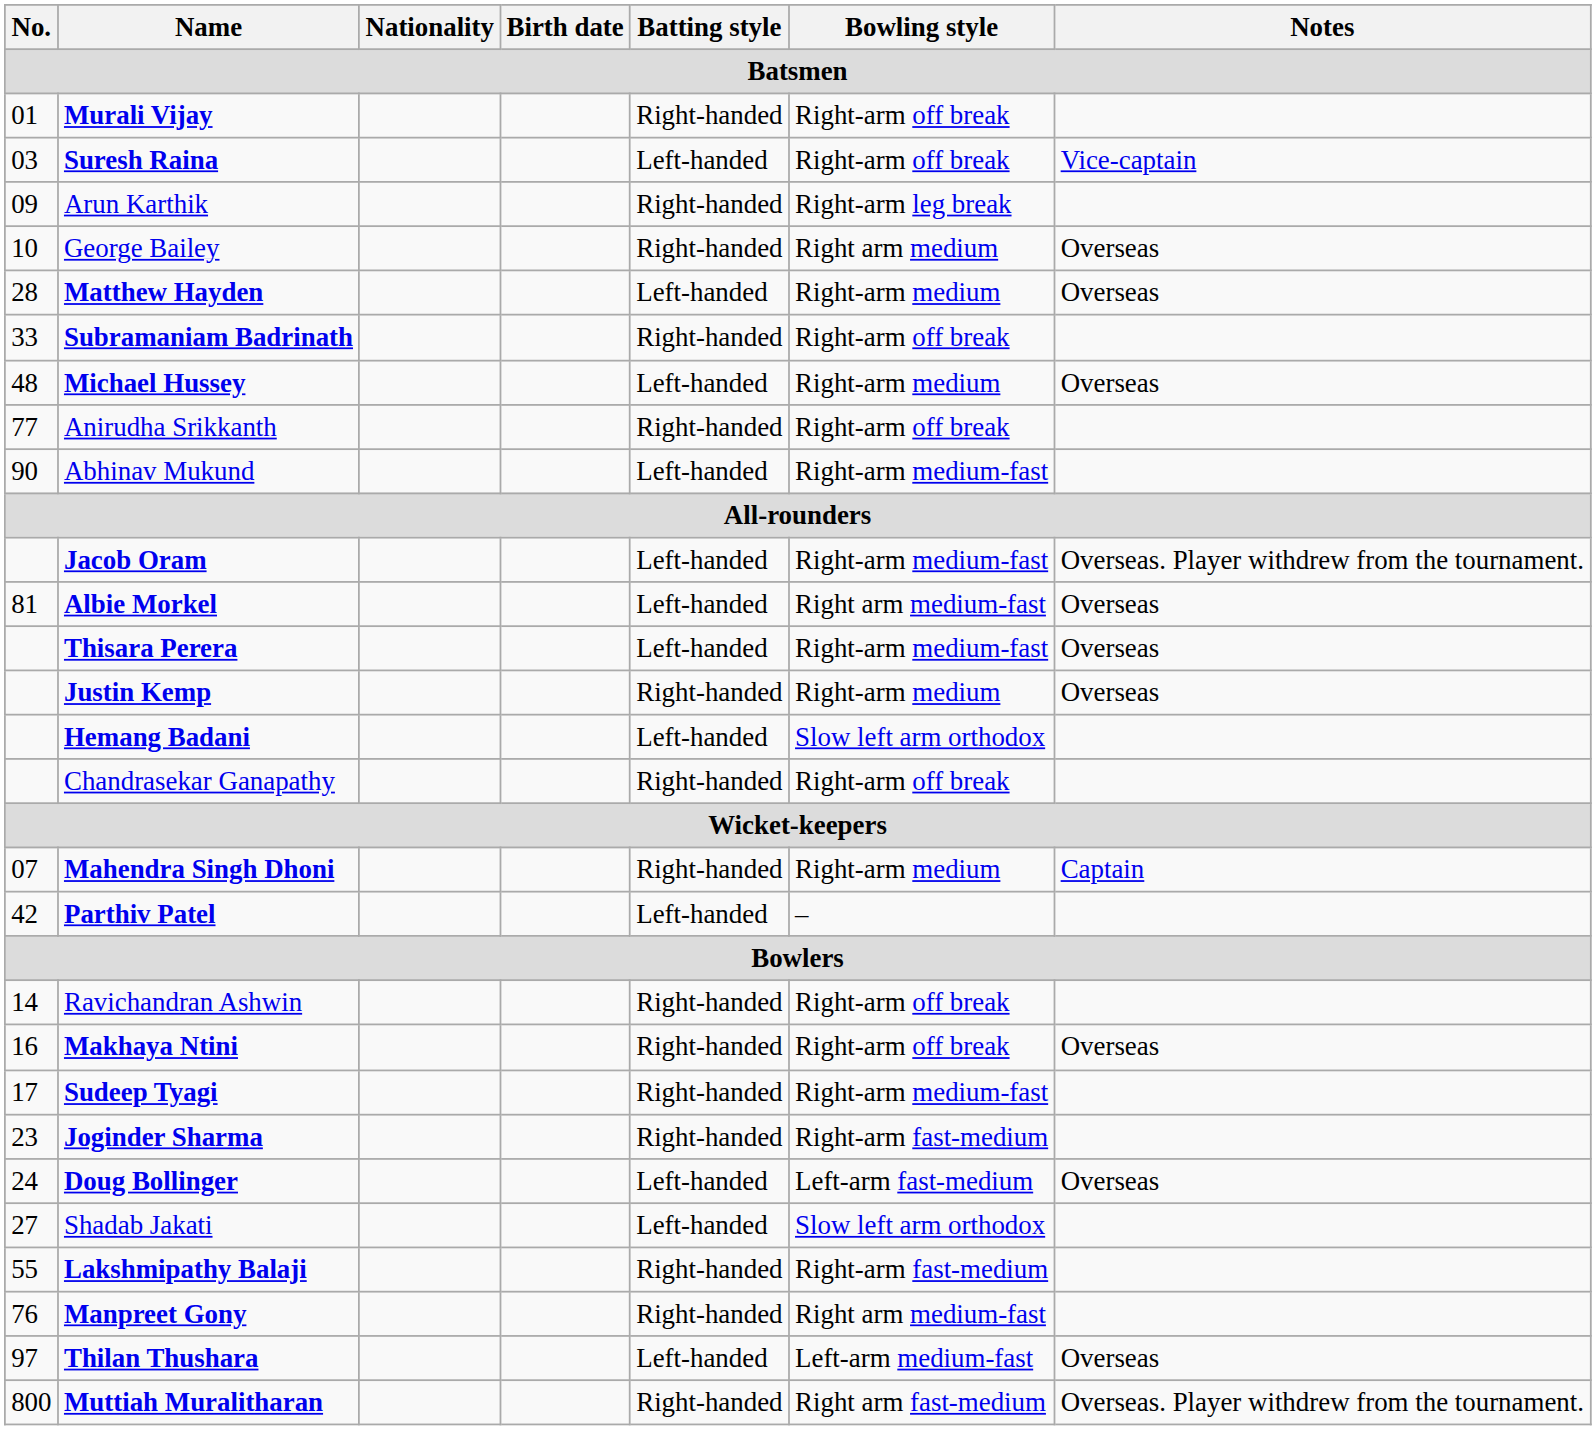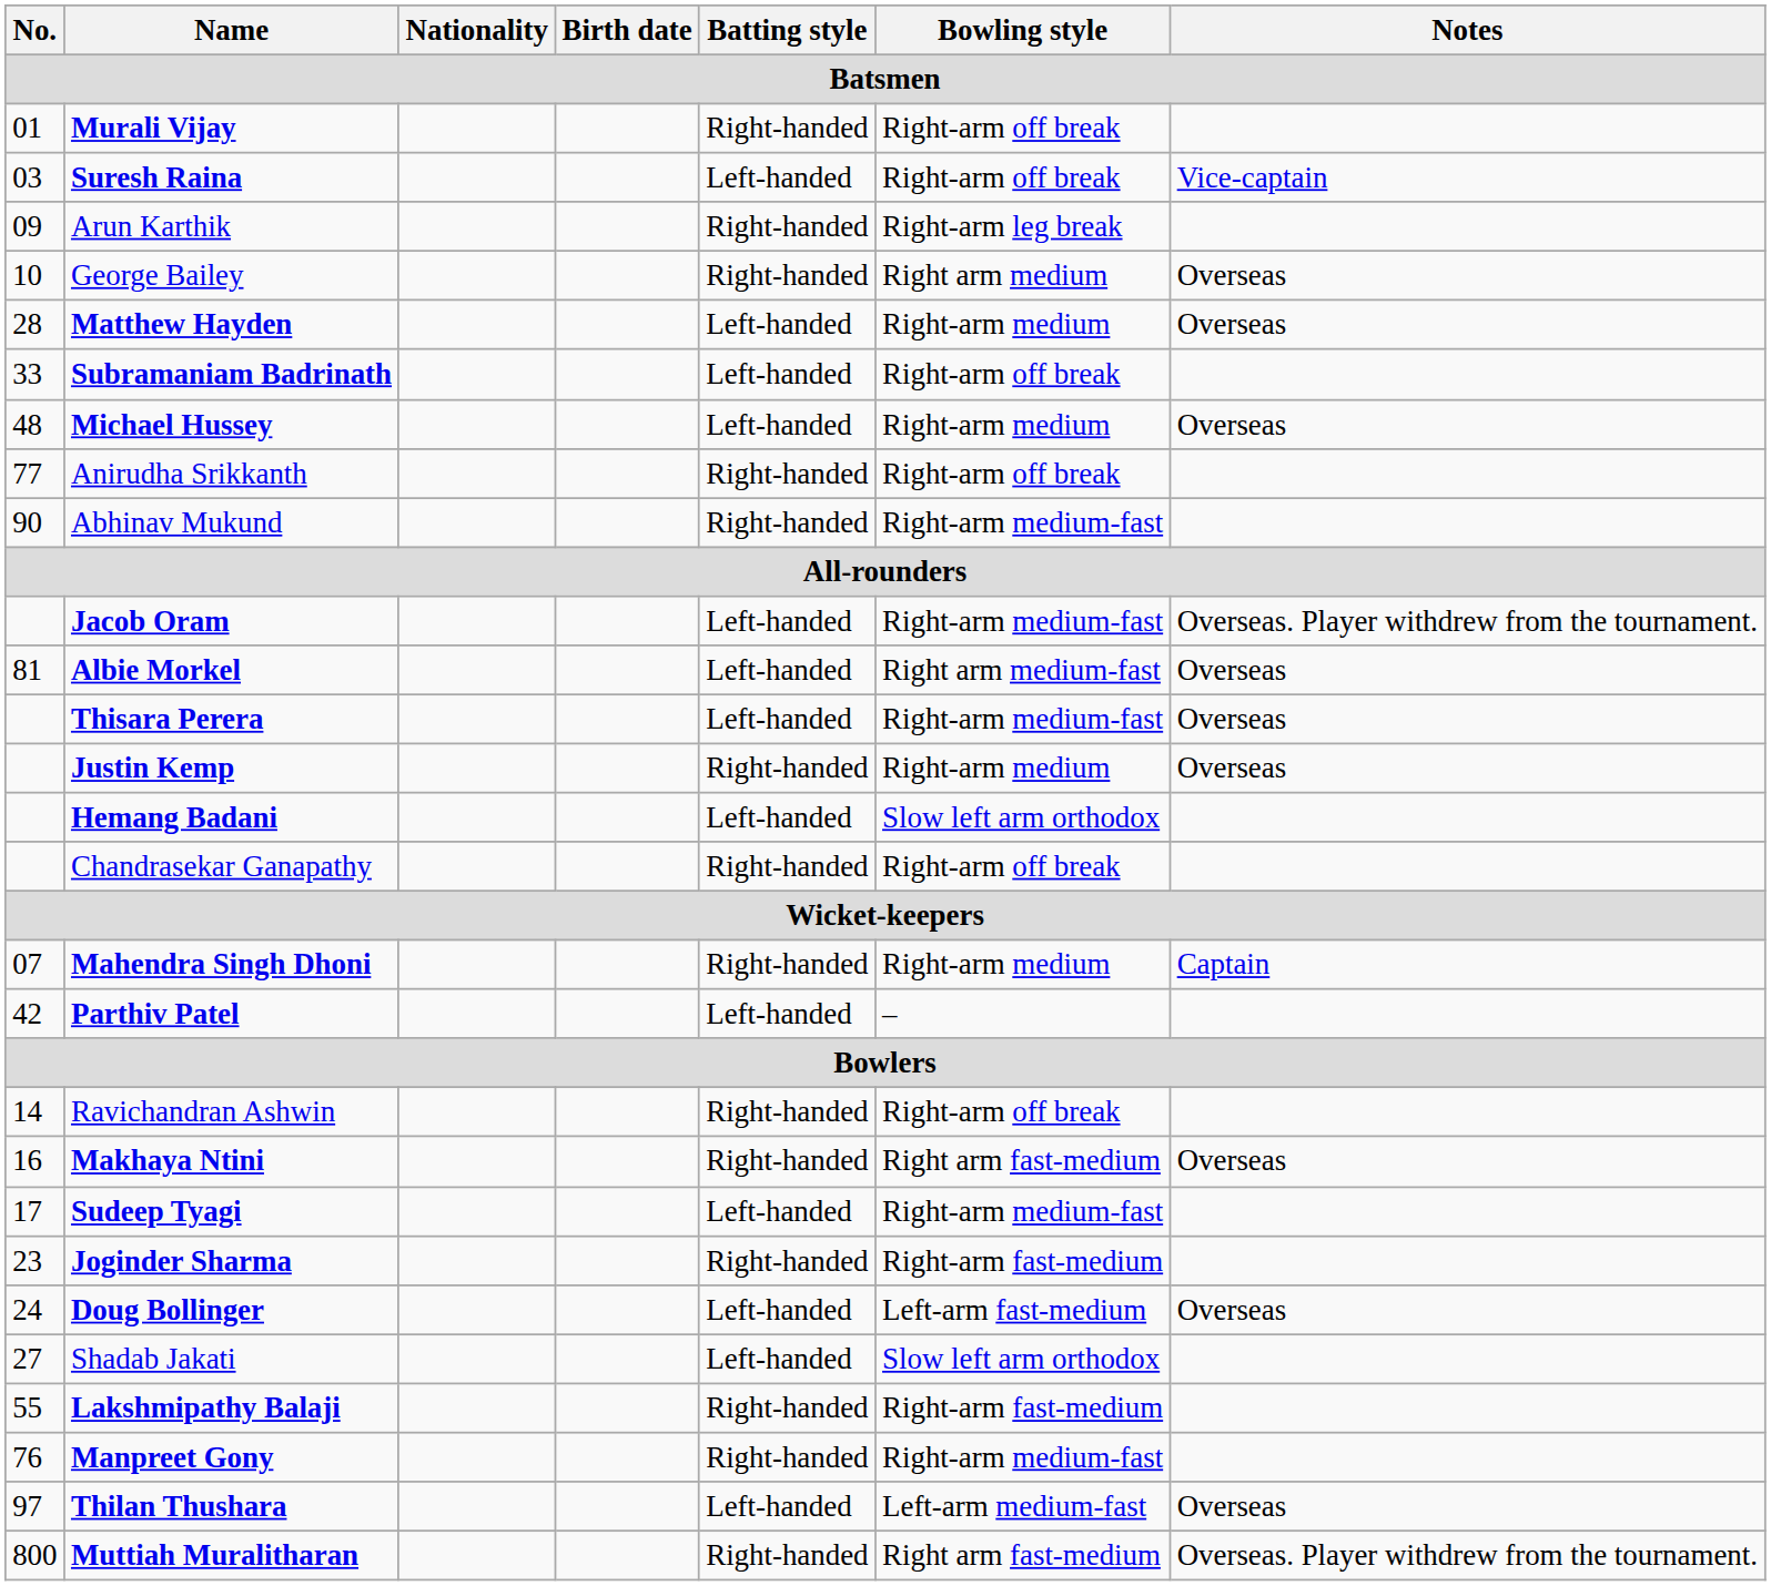 <table class="wikitable" style="font-size:95%">
 <tr>
 <th>No.</th>
 <th>Name</th>
 <th>Nationality</th>
 <th>Birth date</th>
 <th>Batting style</th>
 <th>Bowling style</th>
 <th>Notes</th>
 </tr>
 <tr>
 <th colspan="7" style="background: #DCDCDC" align=center>Batsmen</th>
 </tr>
 <tr>
 <td>01</td>
 <td><strong><a href='#'>Murali Vijay</a></strong></td>
 <td></td>
 <td></td>
 <td>Right-handed</td>
 <td>Right-arm <a href='#'>off break</a></td>
 <td></td>
 </tr>
 <tr>
 <td>03</td>
 <td><strong><a href='#'>Suresh Raina</a></strong></td>
 <td></td>
 <td></td>
 <td>Left-handed</td>
 <td>Right-arm <a href='#'>off break</a></td>
 <td><a href='#'>Vice-captain</a></td>
 </tr>
 <tr>
 <td>09</td>
 <td><a href='#'>Arun Karthik</a></td>
 <td></td>
 <td></td>
 <td>Right-handed</td>
 <td>Right-arm <a href='#'>leg break</a></td>
 <td></td>
 </tr>
 <tr>
 <td>10</td>
 <td><a href='#'>George Bailey</a></td>
 <td></td>
 <td></td>
 <td>Right-handed</td>
 <td>Right arm <a href='#'>medium</a></td>
 <td>Overseas</td>
 </tr>
 <tr>
 <td>28</td>
 <td><strong><a href='#'>Matthew Hayden</a></strong></td>
 <td></td>
 <td></td>
 <td>Left-handed</td>
 <td>Right-arm <a href='#'>medium</a></td>
 <td>Overseas</td>
 </tr>
 <tr>
 <td>33</td>
 <td><strong><a href='#'>Subramaniam Badrinath</a></strong></td>
 <td></td>
 <td></td>
-<td>Right-handed</td>
+<td>Left-handed</td>
 <td>Right-arm <a href='#'>off break</a></td>
 <td></td>
 </tr>
 <tr>
 <td>48</td>
 <td><strong><a href='#'>Michael Hussey</a></strong></td>
 <td></td>
 <td></td>
 <td>Left-handed</td>
 <td>Right-arm <a href='#'>medium</a></td>
 <td>Overseas</td>
 </tr>
 <tr>
 <td>77</td>
 <td><a href='#'>Anirudha Srikkanth</a></td>
 <td></td>
 <td></td>
 <td>Right-handed</td>
 <td>Right-arm <a href='#'>off break</a></td>
 <td></td>
 </tr>
 <tr>
 <td>90</td>
 <td><a href='#'>Abhinav Mukund</a></td>
 <td></td>
 <td></td>
-<td>Left-handed</td>
+<td>Right-handed</td>
 <td>Right-arm <a href='#'>medium-fast</a></td>
 <td></td>
 </tr>
 <tr>
 <th colspan="7" style="background: #DCDCDC" align=center>All-rounders</th>
 </tr>
 <tr>
 <td></td>
 <td><strong><a href='#'>Jacob Oram</a></strong></td>
 <td></td>
 <td></td>
 <td>Left-handed</td>
 <td>Right-arm <a href='#'>medium-fast</a></td>
 <td>Overseas. Player withdrew from the tournament.</td>
 </tr>
 <tr>
 <td>81</td>
 <td><strong><a href='#'>Albie Morkel</a></strong></td>
 <td></td>
 <td></td>
 <td>Left-handed</td>
 <td>Right arm <a href='#'>medium-fast</a></td>
 <td>Overseas</td>
 </tr>
 <tr>
 <td></td>
 <td><strong><a href='#'>Thisara Perera</a></strong></td>
 <td></td>
 <td></td>
 <td>Left-handed</td>
 <td>Right-arm <a href='#'>medium-fast</a></td>
 <td>Overseas</td>
 </tr>
 <tr>
 <td></td>
 <td><strong><a href='#'>Justin Kemp</a></strong></td>
 <td></td>
 <td></td>
 <td>Right-handed</td>
 <td>Right-arm <a href='#'>medium</a></td>
 <td>Overseas</td>
 </tr>
 <tr>
 <td></td>
 <td><strong><a href='#'>Hemang Badani</a></strong></td>
 <td></td>
 <td></td>
 <td>Left-handed</td>
 <td><a href='#'>Slow left arm orthodox</a></td>
 <td></td>
 </tr>
 <tr>
 <td></td>
 <td><a href='#'>Chandrasekar Ganapathy</a></td>
 <td></td>
 <td></td>
 <td>Right-handed</td>
 <td>Right-arm <a href='#'>off break</a></td>
 <td></td>
 </tr>
 <tr>
 <th colspan="7" style="background: #DCDCDC" align=center>Wicket-keepers</th>
 </tr>
 <tr>
 <td>07</td>
 <td><strong><a href='#'>Mahendra Singh Dhoni</a></strong></td>
 <td></td>
 <td></td>
 <td>Right-handed</td>
 <td>Right-arm <a href='#'>medium</a></td>
 <td><a href='#'>Captain</a></td>
 </tr>
 <tr>
 <td>42</td>
 <td><strong><a href='#'>Parthiv Patel</a></strong></td>
 <td></td>
 <td></td>
 <td>Left-handed</td>
 <td>–</td>
 <td></td>
 </tr>
 <tr>
 <th colspan="7" style="background: #DCDCDC" align=center>Bowlers</th>
 </tr>
 <tr>
 <td>14</td>
 <td><a href='#'>Ravichandran Ashwin</a></td>
 <td></td>
 <td></td>
 <td>Right-handed</td>
 <td>Right-arm <a href='#'>off break</a></td>
 <td></td>
 </tr>
 <tr>
 <td>16</td>
 <td><strong><a href='#'>Makhaya Ntini</a></strong></td>
 <td></td>
 <td></td>
 <td>Right-handed</td>
-<td>Right-arm <a href='#'>off break</a></td>
+<td>Right arm <a href='#'>fast-medium</a></td>
 <td>Overseas</td>
 </tr>
 <tr>
 <td>17</td>
 <td><strong><a href='#'>Sudeep Tyagi</a></strong></td>
 <td></td>
 <td></td>
-<td>Right-handed</td>
+<td>Left-handed</td>
 <td>Right-arm <a href='#'>medium-fast</a></td>
 <td></td>
 </tr>
 <tr>
 <td>23</td>
 <td><strong><a href='#'>Joginder Sharma</a></strong></td>
 <td></td>
 <td></td>
 <td>Right-handed</td>
 <td>Right-arm <a href='#'>fast-medium</a></td>
 <td></td>
 </tr>
 <tr>
 <td>24</td>
 <td><strong><a href='#'>Doug Bollinger</a></strong></td>
 <td></td>
 <td></td>
 <td>Left-handed</td>
 <td>Left-arm <a href='#'>fast-medium</a></td>
 <td>Overseas</td>
 </tr>
 <tr>
 <td>27</td>
 <td><a href='#'>Shadab Jakati</a></td>
 <td></td>
 <td></td>
 <td>Left-handed</td>
 <td><a href='#'>Slow left arm orthodox</a></td>
 <td></td>
 </tr>
 <tr>
 <td>55</td>
 <td><strong><a href='#'>Lakshmipathy Balaji</a></strong></td>
 <td></td>
 <td></td>
 <td>Right-handed</td>
 <td>Right-arm <a href='#'>fast-medium</a></td>
 <td></td>
 </tr>
 <tr>
 <td>76</td>
 <td><strong><a href='#'>Manpreet Gony</a></strong></td>
 <td></td>
 <td></td>
 <td>Right-handed</td>
-<td>Right arm <a href='#'>medium-fast</a></td>
+<td>Right-arm <a href='#'>medium-fast</a></td>
 <td></td>
 </tr>
 <tr>
 <td>97</td>
 <td><strong><a href='#'>Thilan Thushara</a></strong></td>
 <td></td>
 <td></td>
 <td>Left-handed</td>
 <td>Left-arm <a href='#'>medium-fast</a></td>
 <td>Overseas</td>
 </tr>
 <tr>
 <td>800</td>
 <td><strong><a href='#'>Muttiah Muralitharan</a></strong></td>
 <td></td>
 <td></td>
 <td>Right-handed</td>
 <td>Right arm <a href='#'>fast-medium</a></td>
 <td>Overseas. Player withdrew from the tournament.</td>
 </tr>
 </table>
